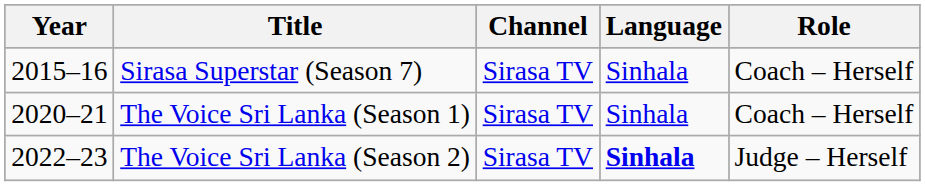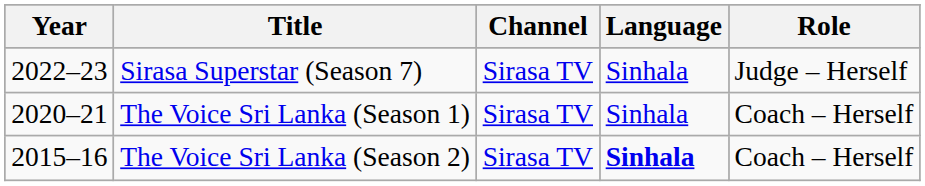 <table class="wikitable">
 <tr>
 <th>Year</th>
 <th>Title</th>
 <th>Channel</th>
 <th>Language</th>
 <th>Role</th>
 </tr>
 <tr>
-<td>2015–16</td>
+<td>2022–23</td>
 <td><a href='#'>Sirasa Superstar</a> (Season 7)</td>
 <td><a href='#'>Sirasa TV</a></td>
 <td><a href='#'>Sinhala</a></td>
-<td>Coach – Herself</td>
+<td>Judge – Herself</td>
 </tr>
 <tr>
 <td>2020–21</td>
 <td><a href='#'>The Voice Sri Lanka</a> (Season 1)</td>
 <td><a href='#'>Sirasa TV</a></td>
 <td><a href='#'>Sinhala</a></td>
 <td>Coach – Herself</td>
 </tr>
 <tr>
-<td>2022–23</td>
+<td>2015–16</td>
 <td><a href='#'>The Voice Sri Lanka</a> (Season 2)</td>
 <td><a href='#'>Sirasa TV</a></td>
 <td><strong><a href='#'>Sinhala</a></strong></td>
-<td>Judge – Herself</td>
+<td>Coach – Herself</td>
 </tr>
 </table>
